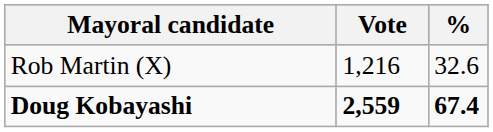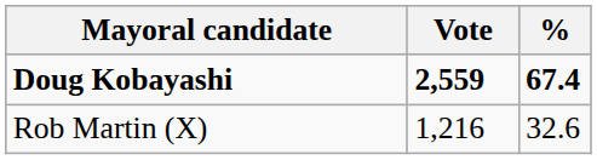 <table class="wikitable">
 <tr>
 <th width="200px">Mayoral candidate</th>
 <th width="50px">Vote</th>
 <th width="30px">%</th>
 </tr>
 <tr>
+<td><strong>Doug Kobayashi</strong> </td>
+<td><strong>2,559</strong></td>
+<td><strong>67.4</strong></td>
+</tr>
+<tr>
 <td>Rob Martin (X)</td>
 <td>1,216</td>
 <td>32.6</td>
 </tr>
-<tr>
-<td><strong>Doug Kobayashi</strong> </td>
-<td><strong>2,559</strong></td>
-<td><strong>67.4</strong></td>
-</tr>
 </table>
